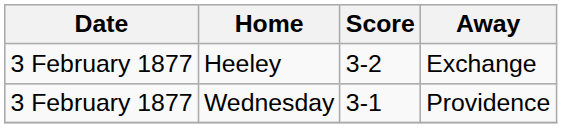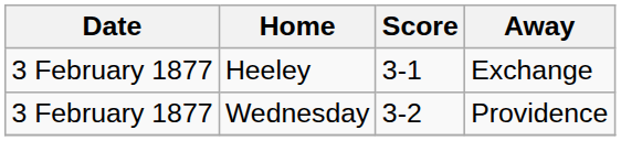 <table class="wikitable">
 <tr>
 <th>Date</th>
 <th>Home</th>
 <th>Score</th>
 <th>Away</th>
 </tr>
 <tr>
 <td>3 February 1877</td>
 <td>Heeley</td>
-<td>3-2</td>
+<td>3-1</td>
 <td>Exchange</td>
 </tr>
 <tr>
 <td>3 February 1877</td>
 <td>Wednesday</td>
-<td>3-1</td>
+<td>3-2</td>
 <td>Providence</td>
 </tr>
 <tr>
 </tr>
 </table>
